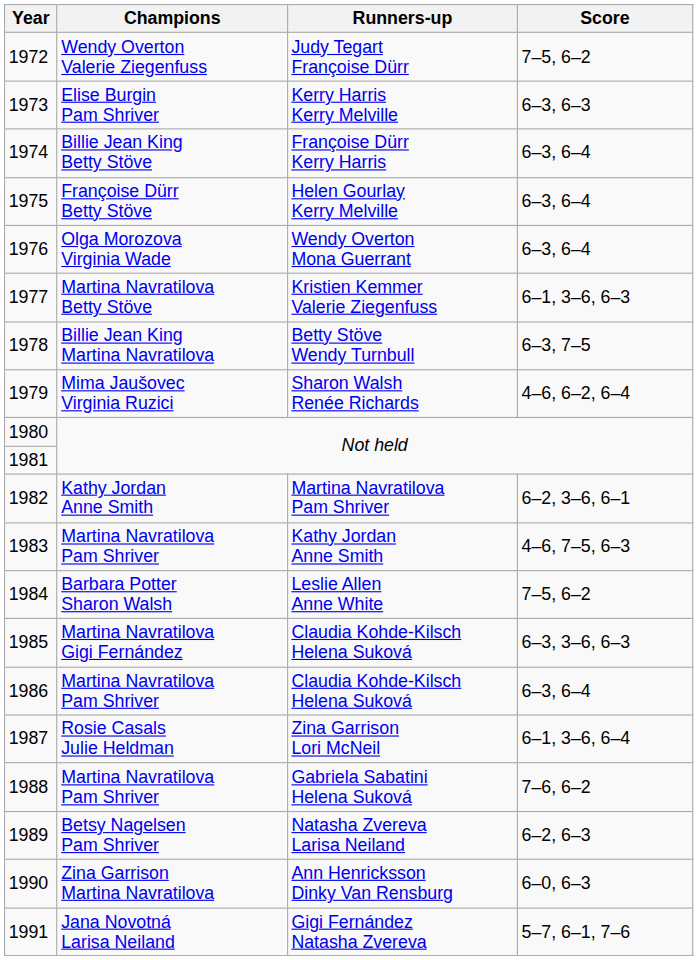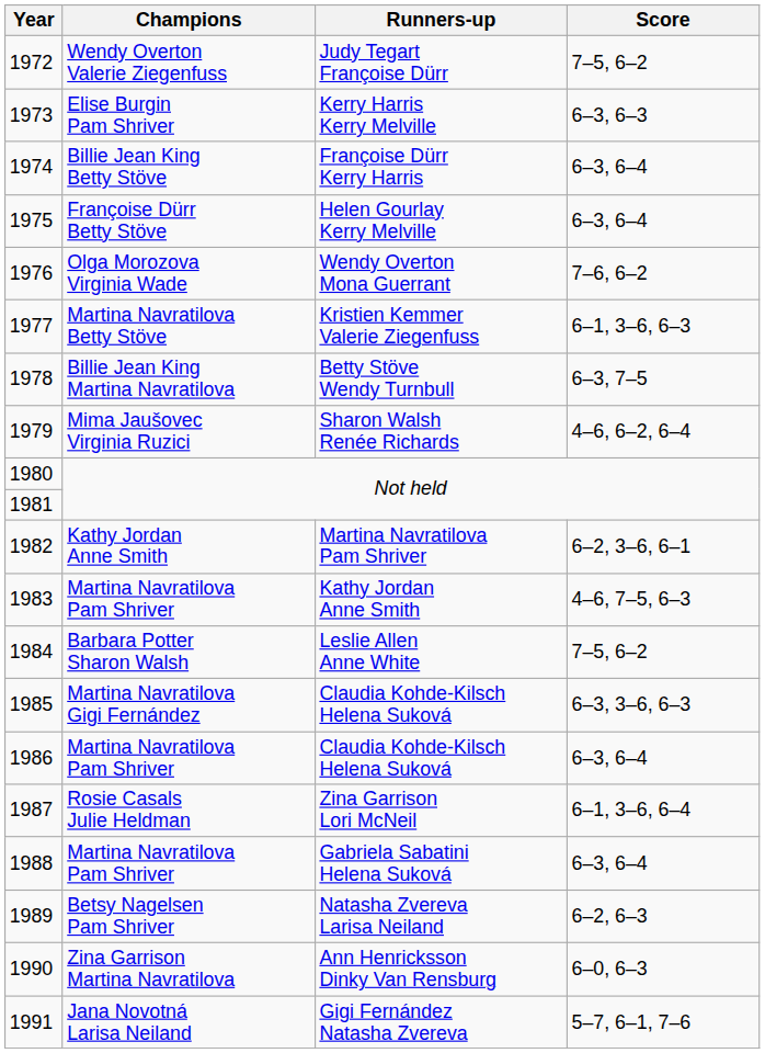 <table class="wikitable">
 <tr>
 <th style="width:40px">Year</th>
 <th style="width:200px">Champions</th>
 <th style="width:200px">Runners-up</th>
 <th style="width:150px" class="unsortable">Score</th>
 </tr>
 <tr>
 <td>1972</td>
 <td> <a href='#'>Wendy Overton</a> <br>  <a href='#'>Valerie Ziegenfuss</a></td>
 <td> <a href='#'>Judy Tegart</a><br>  <a href='#'>Françoise Dürr</a></td>
 <td>7–5, 6–2</td>
 </tr>
 <tr>
 <td>1973</td>
 <td> <a href='#'>Elise Burgin</a> <br>  <a href='#'>Pam Shriver</a></td>
 <td> <a href='#'>Kerry Harris</a><br> <a href='#'>Kerry Melville</a></td>
 <td>6–3, 6–3</td>
 </tr>
 <tr>
 <td>1974</td>
 <td> <a href='#'>Billie Jean King</a> <br>  <a href='#'>Betty Stöve</a></td>
 <td> <a href='#'>Françoise Dürr</a><br> <a href='#'>Kerry Harris</a></td>
 <td>6–3, 6–4</td>
 </tr>
 <tr>
 <td>1975</td>
 <td> <a href='#'>Françoise Dürr</a> <br>  <a href='#'>Betty Stöve</a></td>
 <td> <a href='#'>Helen Gourlay</a><br> <a href='#'>Kerry Melville</a></td>
 <td>6–3, 6–4</td>
 </tr>
 <tr>
 <td>1976</td>
 <td> <a href='#'>Olga Morozova</a> <br>  <a href='#'>Virginia Wade</a></td>
 <td> <a href='#'>Wendy Overton</a><br> <a href='#'>Mona Guerrant</a></td>
-<td>6–3, 6–4</td>
+<td>7–6, 6–2</td>
 </tr>
 <tr>
 <td>1977</td>
 <td> <a href='#'>Martina Navratilova</a> <br>  <a href='#'>Betty Stöve</a></td>
 <td> <a href='#'>Kristien Kemmer</a><br> <a href='#'>Valerie Ziegenfuss</a></td>
 <td>6–1, 3–6, 6–3</td>
 </tr>
 <tr>
 <td>1978</td>
 <td> <a href='#'>Billie Jean King</a> <br>  <a href='#'>Martina Navratilova</a></td>
 <td> <a href='#'>Betty Stöve</a><br> <a href='#'>Wendy Turnbull</a></td>
 <td>6–3, 7–5</td>
 </tr>
 <tr>
 <td>1979</td>
 <td> <a href='#'>Mima Jaušovec</a> <br>  <a href='#'>Virginia Ruzici</a></td>
 <td> <a href='#'>Sharon Walsh</a><br> <a href='#'>Renée Richards</a></td>
 <td>4–6, 6–2, 6–4</td>
 </tr>
 <tr>
 <td>1980</td>
 <td rowspan=2 colspan=3 align=center style=background:><em>Not held</em> </td>
 </tr>
 <tr>
 <td>1981</td>
 </tr>
 <tr>
 <td>1982</td>
 <td> <a href='#'>Kathy Jordan</a> <br>  <a href='#'>Anne Smith</a></td>
 <td> <a href='#'>Martina Navratilova</a><br>  <a href='#'>Pam Shriver</a></td>
 <td>6–2, 3–6, 6–1</td>
 </tr>
 <tr>
 <td>1983</td>
 <td> <a href='#'>Martina Navratilova</a> <br>  <a href='#'>Pam Shriver</a></td>
 <td> <a href='#'>Kathy Jordan</a><br> <a href='#'>Anne Smith</a></td>
 <td>4–6, 7–5, 6–3</td>
 </tr>
 <tr>
 <td>1984</td>
 <td> <a href='#'>Barbara Potter</a> <br>  <a href='#'>Sharon Walsh</a></td>
 <td> <a href='#'>Leslie Allen</a> <br>  <a href='#'>Anne White</a></td>
 <td>7–5, 6–2</td>
 </tr>
 <tr>
 <td>1985</td>
 <td> <a href='#'>Martina Navratilova</a> <br>  <a href='#'>Gigi Fernández</a></td>
 <td> <a href='#'>Claudia Kohde-Kilsch</a><br> <a href='#'>Helena Suková</a></td>
 <td>6–3, 3–6, 6–3</td>
 </tr>
 <tr>
 <td>1986</td>
 <td> <a href='#'>Martina Navratilova</a> <br>  <a href='#'>Pam Shriver</a></td>
 <td> <a href='#'>Claudia Kohde-Kilsch</a><br> <a href='#'>Helena Suková</a></td>
 <td>6–3, 6–4</td>
 </tr>
 <tr>
 <td>1987</td>
 <td> <a href='#'>Rosie Casals</a> <br>  <a href='#'>Julie Heldman</a></td>
 <td> <a href='#'>Zina Garrison</a><br> <a href='#'>Lori McNeil</a></td>
 <td>6–1, 3–6, 6–4</td>
 </tr>
 <tr>
 <td>1988</td>
 <td> <a href='#'>Martina Navratilova</a> <br>  <a href='#'>Pam Shriver</a></td>
 <td> <a href='#'>Gabriela Sabatini</a><br> <a href='#'>Helena Suková</a></td>
-<td>7–6, 6–2</td>
+<td>6–3, 6–4</td>
 </tr>
 <tr>
 <td>1989</td>
 <td> <a href='#'>Betsy Nagelsen</a> <br>  <a href='#'>Pam Shriver</a></td>
 <td> <a href='#'>Natasha Zvereva</a><br> <a href='#'>Larisa Neiland</a></td>
 <td>6–2, 6–3</td>
 </tr>
 <tr>
 <td>1990</td>
 <td> <a href='#'>Zina Garrison</a> <br>  <a href='#'>Martina Navratilova</a></td>
 <td> <a href='#'>Ann Henricksson</a><br> <a href='#'>Dinky Van Rensburg</a></td>
 <td>6–0, 6–3</td>
 </tr>
 <tr>
 <td>1991</td>
 <td> <a href='#'>Jana Novotná</a> <br>  <a href='#'>Larisa Neiland</a></td>
 <td> <a href='#'>Gigi Fernández</a><br> <a href='#'>Natasha Zvereva</a></td>
 <td>5–7, 6–1, 7–6</td>
 </tr>
 <tr>
 </tr>
 </table>
